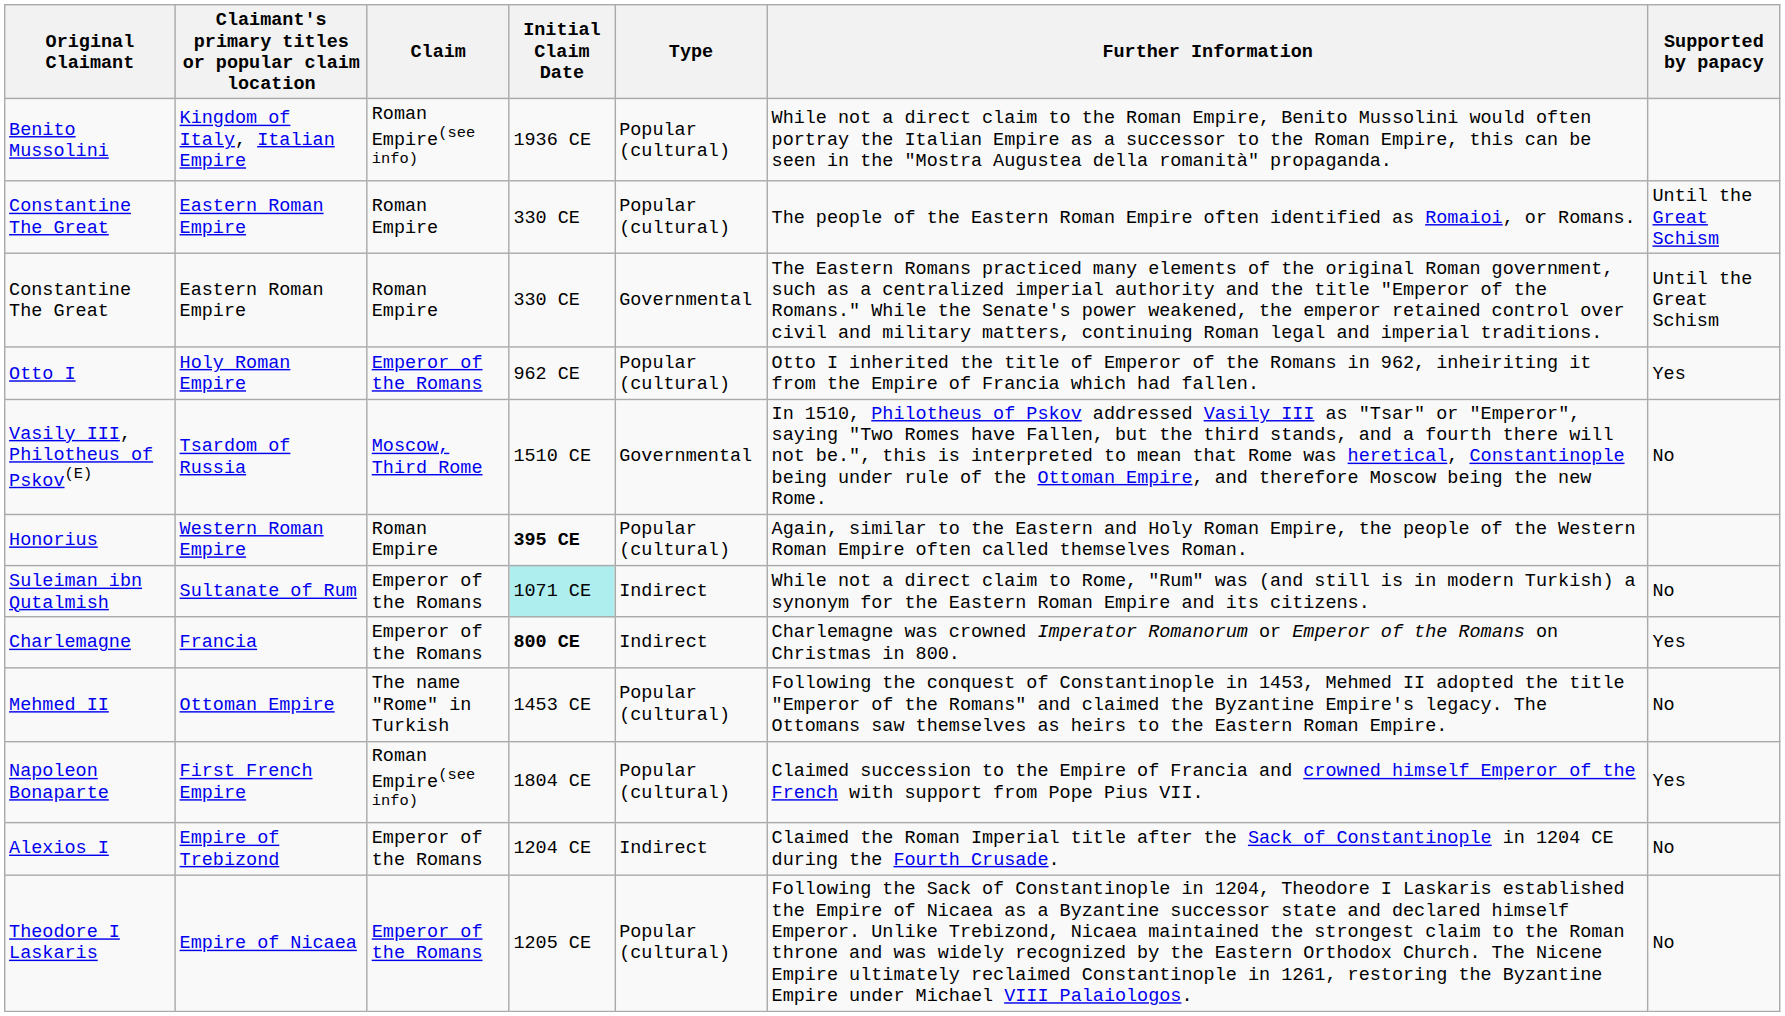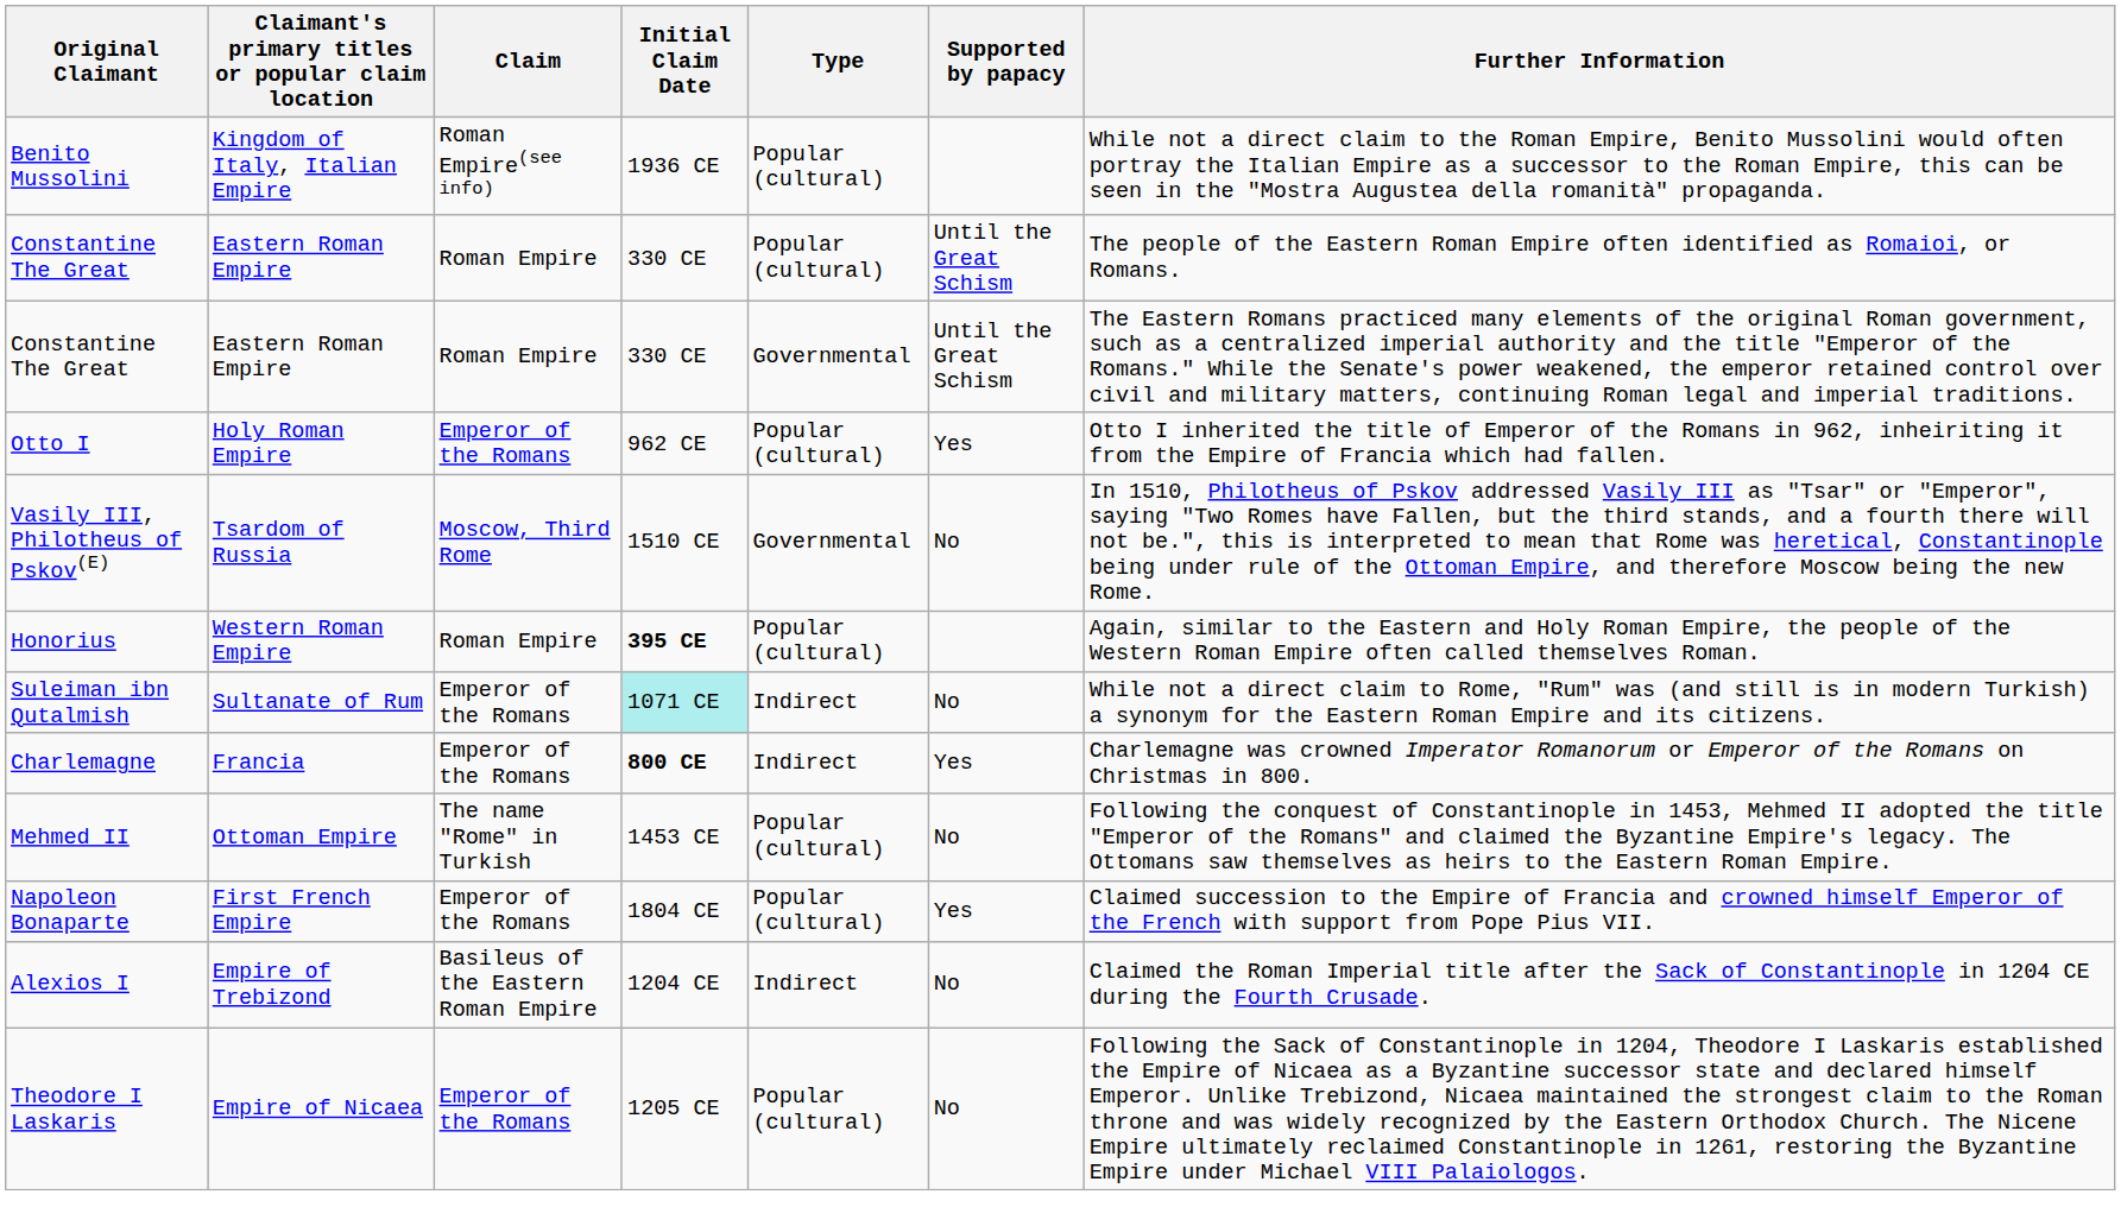 <table class="wikitable sortable">
 <tr>
 <th>Original Claimant</th>
 <th>Claimant's primary titles or popular claim location</th>
 <th>Claim</th>
 <th>Initial Claim Date</th>
 <th>Type</th>
+<th>Supported by papacy</th>
 <th>Further Information</th>
-<th>Supported by papacy</th>
 </tr>
 <tr>
 <td><a href='#'>Benito Mussolini</a></td>
 <td><a href='#'>Kingdom of Italy</a>, <a href='#'>Italian Empire</a></td>
 <td>Roman Empire<sup>(see info)</sup></td>
 <td>1936 CE</td>
 <td>Popular (cultural)</td>
+<td></td>
 <td>While not a direct claim to the Roman Empire, Benito Mussolini would often portray the Italian Empire as a successor to the Roman Empire, this can be seen in the "Mostra Augustea della romanità" propaganda.</td>
-<td></td>
 </tr>
 <tr>
 <td><a href='#'>Constantine The Great</a></td>
 <td><a href='#'>Eastern Roman Empire</a></td>
 <td>Roman Empire</td>
 <td>330 CE</td>
 <td>Popular (cultural)</td>
+<td>Until the <a href='#'>Great Schism</a></td>
 <td>The people of the Eastern Roman Empire often identified as <a href='#'>Romaioi</a>, or Romans.</td>
-<td>Until the <a href='#'>Great Schism</a></td>
 </tr>
 <tr>
 <td>Constantine The Great</td>
 <td>Eastern Roman Empire</td>
 <td>Roman Empire</td>
 <td>330 CE</td>
 <td>Governmental</td>
+<td>Until the Great Schism</td>
 <td>The Eastern Romans practiced many elements of the original Roman government, such as a centralized imperial authority and the title "Emperor of the Romans." While the Senate's power weakened, the emperor retained control over civil and military matters, continuing Roman legal and imperial traditions.</td>
-<td>Until the Great Schism</td>
 </tr>
 <tr>
 <td><a href='#'>Otto I</a></td>
 <td><a href='#'>Holy Roman Empire</a></td>
 <td><a href='#'>Emperor of the Romans</a></td>
 <td>962 CE</td>
 <td>Popular (cultural)</td>
+<td>Yes</td>
 <td>Otto I inherited the title of Emperor of the Romans in 962, inheiriting it from the Empire of Francia which had fallen.<strong></strong></td>
-<td>Yes</td>
 </tr>
 <tr>
 <td><a href='#'>Vasily III</a>, <a href='#'>Philotheus of Pskov</a><sup>(E)</sup></td>
 <td><a href='#'>Tsardom of Russia</a></td>
 <td><a href='#'>Moscow, Third Rome</a></td>
 <td>1510 CE</td>
 <td>Governmental</td>
+<td>No</td>
 <td>In 1510, <a href='#'>Philotheus of Pskov</a> addressed <a href='#'>Vasily III</a> as "Tsar" or "Emperor", saying "Two Romes have Fallen, but the third stands, and a fourth there will not be.", this is interpreted to mean that Rome was <a href='#'>heretical</a>, <a href='#'>Constantinople</a> being under rule of the <a href='#'>Ottoman Empire</a>, and therefore Moscow being the new Rome.</td>
-<td>No</td>
 </tr>
 <tr>
 <td><a href='#'>Honorius</a></td>
 <td><a href='#'>Western Roman Empire</a></td>
 <td>Roman Empire</td>
 <td><strong>395 CE</strong></td>
 <td>Popular (cultural)</td>
+<td></td>
 <td>Again, similar to the Eastern and Holy Roman Empire, the people of the Western Roman Empire often called themselves Roman.</td>
-<td></td>
 </tr>
 <tr>
 <td><a href='#'>Suleiman ibn Qutalmish</a></td>
 <td><a href='#'>Sultanate of Rum</a></td>
 <td>Emperor of the Romans</td>
 <td style="background: paleturquoise;">1071 CE</td>
 <td>Indirect</td>
+<td>No</td>
 <td>While not a direct claim to Rome, "Rum" was (and still is in modern Turkish) a synonym for the Eastern Roman Empire and its citizens.</td>
-<td>No</td>
 </tr>
 <tr>
 <td><a href='#'>Charlemagne</a></td>
 <td><a href='#'>Francia</a></td>
 <td>Emperor of the Romans</td>
 <td><strong>800 CE</strong></td>
 <td>Indirect</td>
+<td>Yes</td>
 <td>Charlemagne was crowned <em>Imperator Romanorum</em> or <em>Emperor of the Romans</em> on Christmas in 800.</td>
-<td>Yes</td>
 </tr>
 <tr>
 <td><a href='#'>Mehmed II</a></td>
 <td><a href='#'>Ottoman Empire</a></td>
 <td>The name "Rome" in Turkish</td>
 <td>1453 CE</td>
 <td>Popular (cultural)</td>
+<td>No</td>
 <td>Following the conquest of Constantinople in 1453, Mehmed II adopted the title "Emperor of the Romans" and claimed the Byzantine Empire's legacy. The Ottomans saw themselves as heirs to the Eastern Roman Empire.</td>
-<td>No</td>
 </tr>
 <tr>
 <td><a href='#'>Napoleon Bonaparte</a></td>
 <td><a href='#'>First French Empire</a></td>
-<td>Roman Empire<sup>(see info)</sup></td>
+<td>Emperor of the Romans</td>
 <td>1804 CE</td>
 <td>Popular (cultural)</td>
+<td>Yes</td>
 <td>Claimed succession to the Empire of Francia and <a href='#'>crowned himself Emperor of the French</a> with support from Pope Pius VII.</td>
-<td>Yes</td>
 </tr>
 <tr>
 <td><a href='#'>Alexios I</a></td>
 <td><a href='#'>Empire of Trebizond</a></td>
-<td>Emperor of the Romans</td>
+<td>Basileus of the Eastern Roman Empire</td>
 <td>1204 CE</td>
 <td>Indirect</td>
+<td>No</td>
 <td>Claimed the Roman Imperial title after the <a href='#'>Sack of Constantinople</a> in 1204 CE during the <a href='#'>Fourth Crusade</a>.</td>
-<td>No</td>
 </tr>
 <tr>
 <td><a href='#'>Theodore I Laskaris</a></td>
 <td><a href='#'>Empire of Nicaea</a></td>
 <td><a href='#'>Emperor of the Romans</a></td>
 <td>1205 CE</td>
 <td>Popular (cultural)</td>
+<td>No</td>
 <td>Following the Sack of Constantinople in 1204, Theodore I Laskaris established the Empire of Nicaea as a Byzantine successor state and declared himself Emperor. Unlike Trebizond, Nicaea maintained the strongest claim to the Roman throne and was widely recognized by the Eastern Orthodox Church. The Nicene Empire ultimately reclaimed Constantinople in 1261, restoring the Byzantine Empire under Michael <a href='#'>VIII Palaiologos</a>.</td>
-<td>No</td>
 </tr>
 </table>
